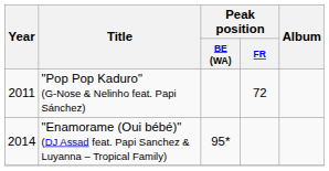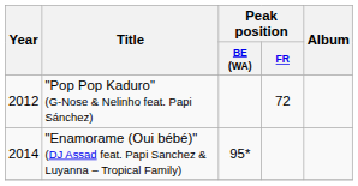 <table class="wikitable" style=text-align:center;>
 <tr>
 <th rowspan="2" width="3">Year</th>
 <th width="200" rowspan="2">Title</th>
 <th colspan="2">Peak position</th>
 <th rowspan="2">Album</th>
 </tr>
 <tr ---->
 <th style="width:3em;font-size:90%"><small><a href='#'>BE</a> <br>(WA)</small> <br> </th>
 <th style="width:3em;font-size:90%"><small><a href='#'>FR</a></small>  <br> </th>
 </tr>
 <tr ---->
-<td rowspan="1">2011</td>
+<td rowspan="1">2012</td>
 <td align="left">"Pop Pop Kaduro" <br><small>(G-Nose & Nelinho feat. Papi Sánchez)</small></td>
 <td align="center"></td>
 <td align="center">72</td>
 <td></td>
 </tr>
 <tr ---->
 <td rowspan="1">2014</td>
 <td align="left">"Enamorame (Oui bébé)" <br><small>(<a href='#'>DJ Assad</a> feat. Papi Sanchez & Luyanna – Tropical Family)</small></td>
 <td align="center">95*</td>
 <td align="center"></td>
 <td></td>
 </tr>
 <tr ---->
 </tr>
 </table>
